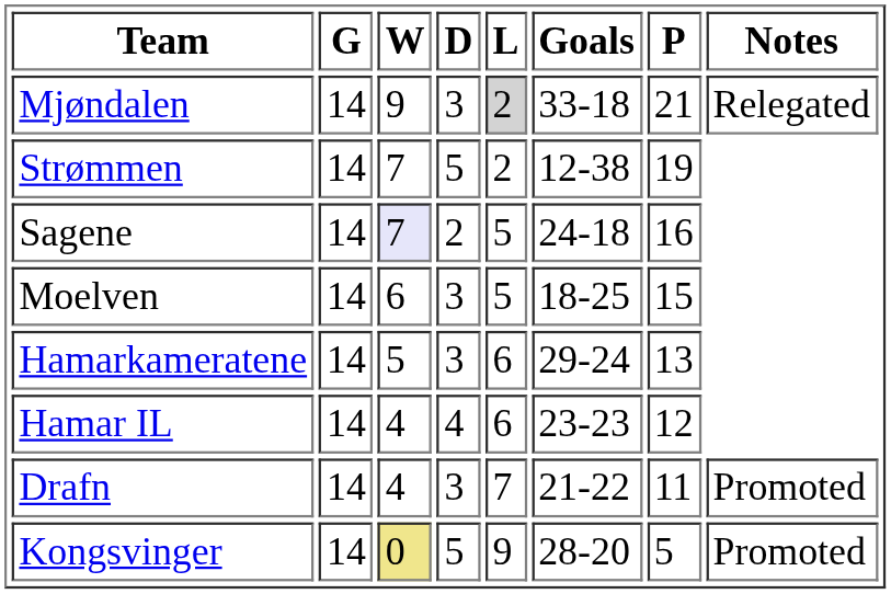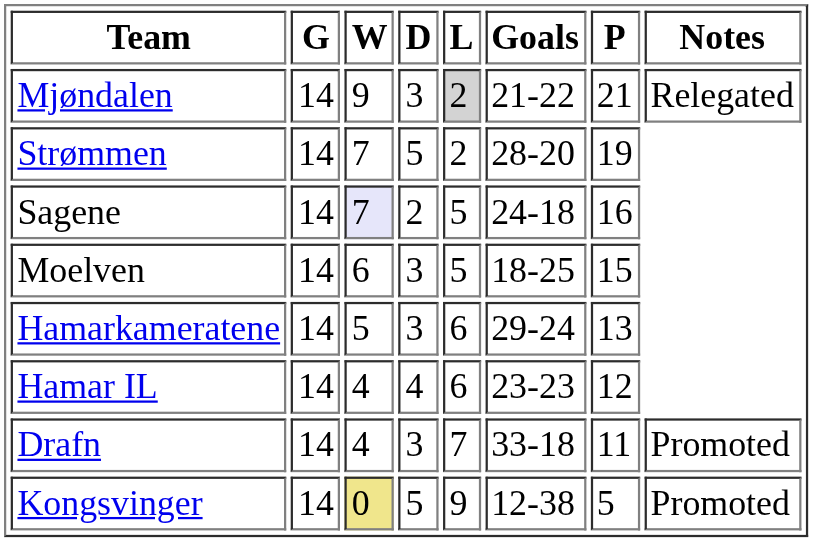 <table border="1" cellpadding="2">
 <tr>
 <th>Team</th>
 <th>G</th>
 <th>W</th>
 <th>D</th>
 <th>L</th>
 <th>Goals</th>
 <th>P</th>
 <th>Notes</th>
 </tr>
 <tr>
 <td><a href='#'>Mjøndalen</a></td>
 <td>14</td>
 <td>9</td>
 <td>3</td>
 <td style="background: lightgrey;">2</td>
-<td>33-18</td>
+<td>21-22</td>
 <td>21</td>
 <td>Relegated</td>
 </tr>
 <tr>
 <td><a href='#'>Strømmen</a></td>
 <td>14</td>
 <td>7</td>
 <td>5</td>
 <td>2</td>
-<td>12-38</td>
+<td>28-20</td>
 <td>19</td>
 </tr>
 <tr>
 <td>Sagene</td>
 <td>14</td>
 <td style="background: lavender;">7</td>
 <td>2</td>
 <td>5</td>
 <td>24-18</td>
 <td>16</td>
 </tr>
 <tr>
 <td>Moelven</td>
 <td>14</td>
 <td>6</td>
 <td>3</td>
 <td>5</td>
 <td>18-25</td>
 <td>15</td>
 </tr>
 <tr>
 <td><a href='#'>Hamarkameratene</a></td>
 <td>14</td>
 <td>5</td>
 <td>3</td>
 <td>6</td>
 <td>29-24</td>
 <td>13</td>
 </tr>
 <tr>
 <td><a href='#'>Hamar IL</a></td>
 <td>14</td>
 <td>4</td>
 <td>4</td>
 <td>6</td>
 <td>23-23</td>
 <td>12</td>
 </tr>
 <tr>
 <td><a href='#'>Drafn</a></td>
 <td>14</td>
 <td>4</td>
 <td>3</td>
 <td>7</td>
-<td>21-22</td>
+<td>33-18</td>
 <td>11</td>
 <td>Promoted</td>
 </tr>
 <tr>
 <td><a href='#'>Kongsvinger</a></td>
 <td>14</td>
 <td style="background: khaki;">0</td>
 <td>5</td>
 <td>9</td>
-<td>28-20</td>
+<td>12-38</td>
 <td>5</td>
 <td>Promoted</td>
 </tr>
 </table>
